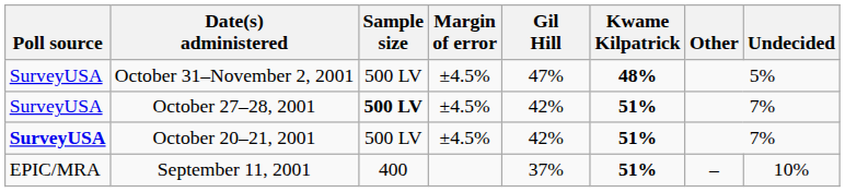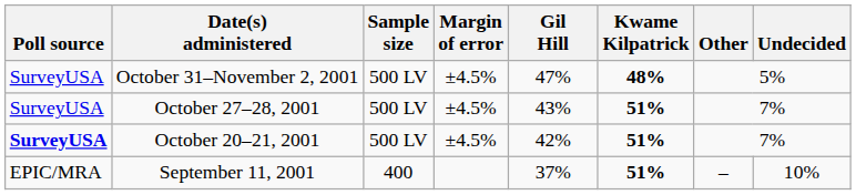 <table class="wikitable" style="font-size:90%;text-align:center;">
 <tr valign=bottom>
 <th>Poll source</th>
 <th>Date(s)<br>administered</th>
 <th>Sample<br>size</th>
 <th>Margin<br>of error</th>
 <th style="width:60px;">Gil<br>Hill</th>
 <th style="width:60px;">Kwame<br>Kilpatrick</th>
 <th>Other</th>
 <th>Undecided</th>
 </tr>
 <tr>
 <td style="text-align:left;"><a href='#'>SurveyUSA</a></td>
 <td>October 31–November 2, 2001</td>
 <td>500 LV</td>
 <td>±4.5%</td>
 <td>47%</td>
 <td><strong>48%</strong></td>
 <td colspan=2>5%</td>
 </tr>
 <tr>
 <td style="text-align:left;"><a href='#'>SurveyUSA</a></td>
 <td>October 27–28, 2001</td>
-<td><strong>500 LV</strong></td>
+<td>500 LV</td>
 <td>±4.5%</td>
-<td>42%</td>
+<td>43%</td>
 <td><strong>51%</strong></td>
 <td colspan=2>7%</td>
 </tr>
 <tr>
 <td style="text-align:left;"><strong><a href='#'>SurveyUSA</a></strong></td>
 <td>October 20–21, 2001</td>
 <td>500 LV</td>
 <td>±4.5%</td>
 <td>42%</td>
 <td><strong>51%</strong></td>
 <td colspan=2>7%</td>
 </tr>
 <tr>
 <td style="text-align:left;">EPIC/MRA</td>
 <td>September 11, 2001</td>
 <td>400</td>
 <td></td>
 <td>37%</td>
 <td><strong>51%</strong></td>
 <td>–</td>
 <td>10%</td>
 </tr>
 </table>
